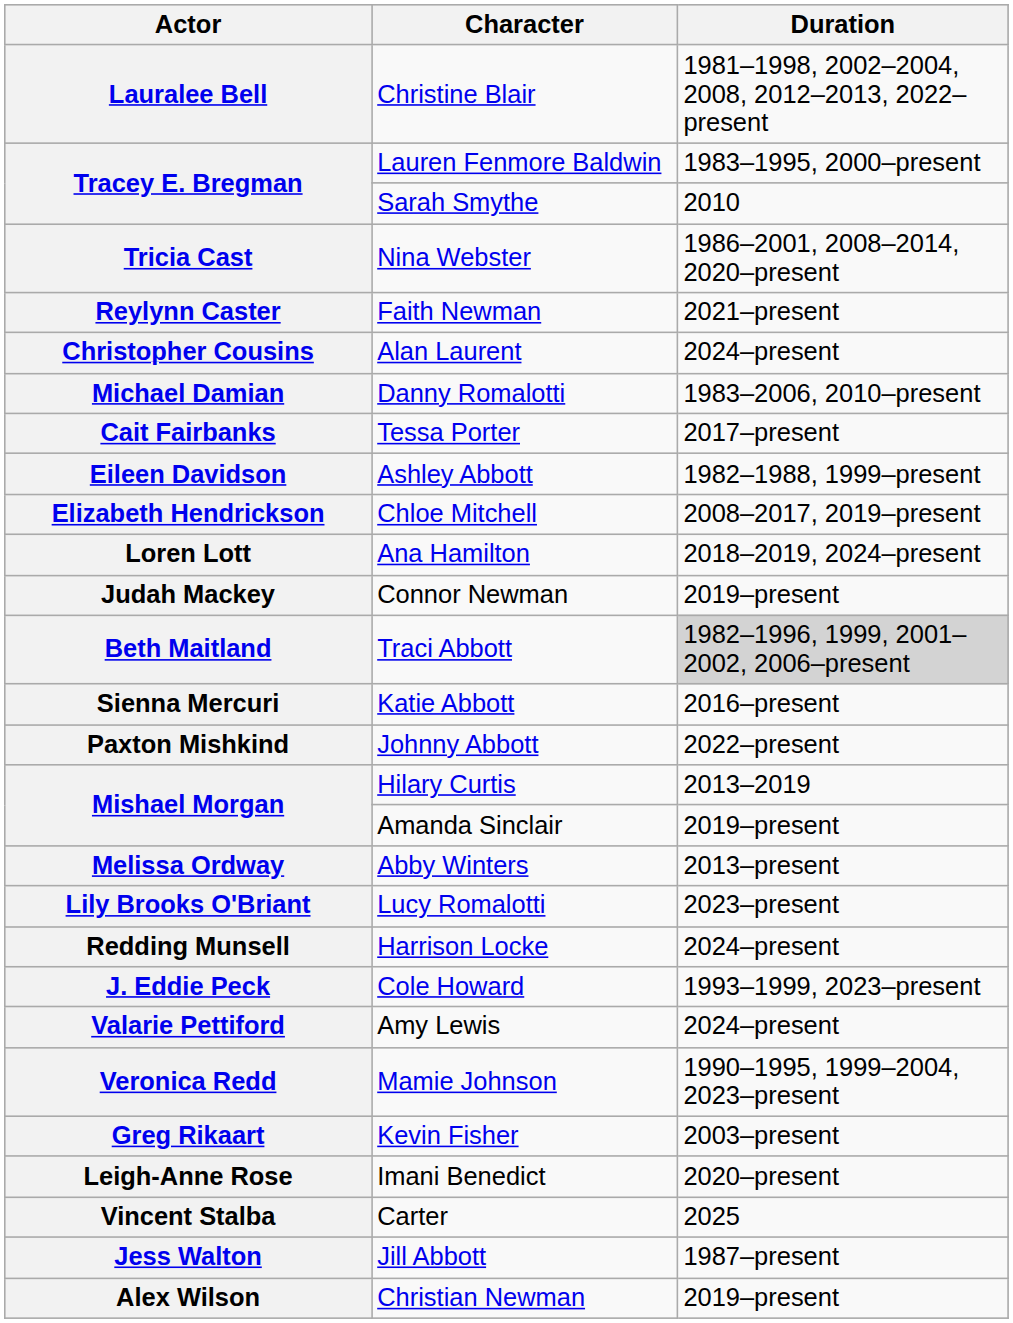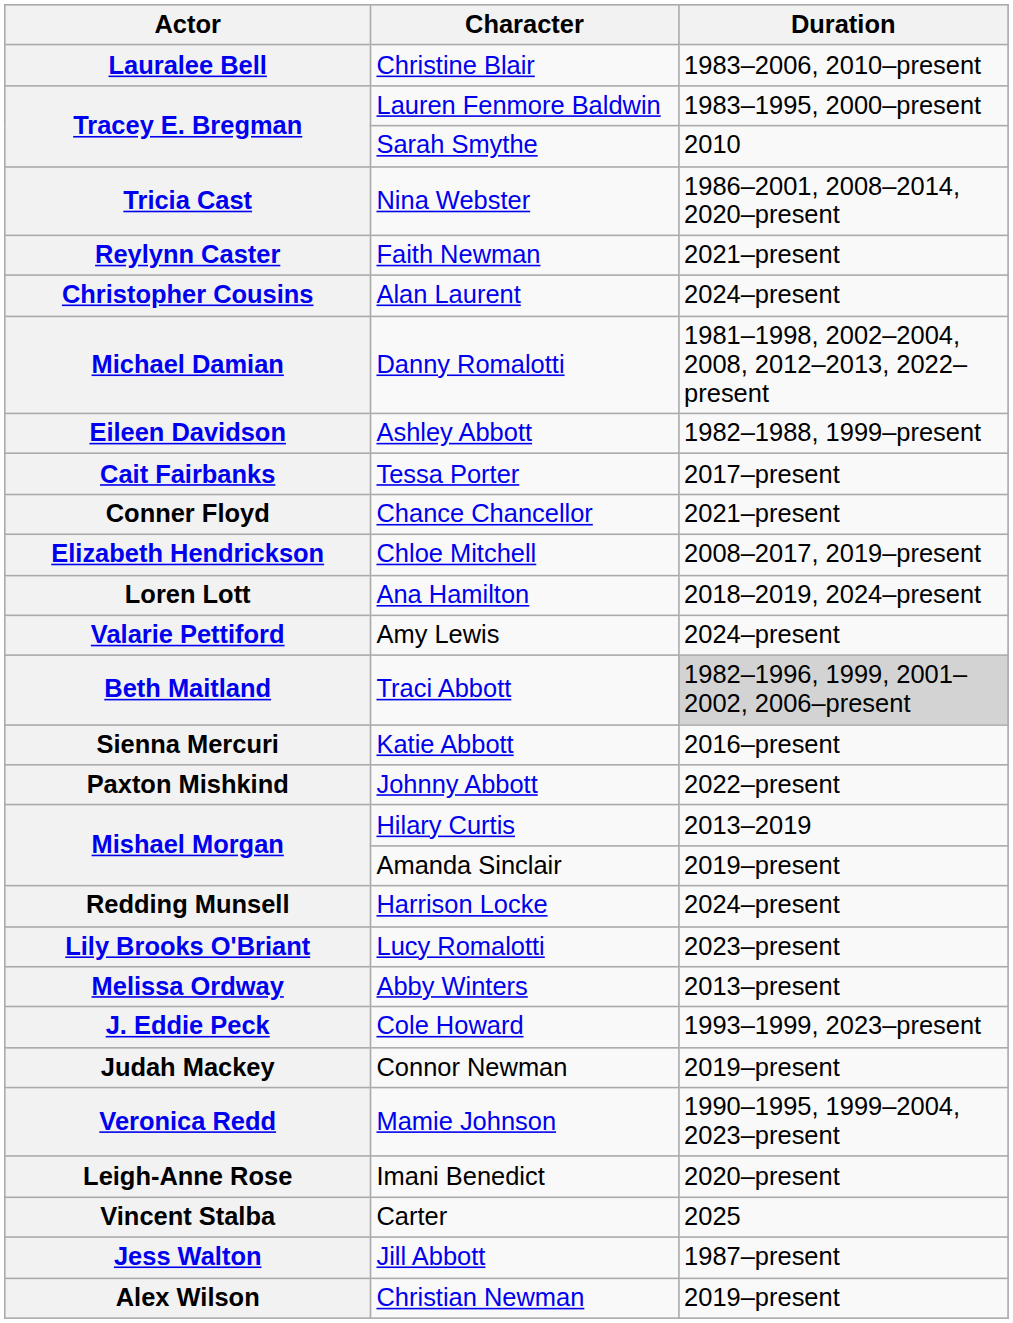 <table class="wikitable plainrowheaders sortable" style="width:50%;">
 <tr>
 <th scope="col" style="width:35em;">Actor</th>
 <th scope="col" style="width:30em;">Character</th>
 <th scope="col" style="width:35em;">Duration</th>
 </tr>
 <tr>
 <th scope="row"><a href='#'>Lauralee Bell</a></th>
 <td><a href='#'>Christine Blair</a></td>
-<td>1981–1998, 2002–2004, 2008, 2012–2013, 2022–present</td>
+<td>1983–2006, 2010–present</td>
 </tr>
 <tr>
 <th scope="row" rowspan="2"><a href='#'>Tracey E. Bregman</a></th>
 <td><a href='#'>Lauren Fenmore Baldwin</a></td>
 <td>1983–1995, 2000–present</td>
 </tr>
 <tr>
 <td><a href='#'>Sarah Smythe</a></td>
 <td>2010</td>
 </tr>
 <tr>
 <th scope="row"><a href='#'>Tricia Cast</a></th>
 <td><a href='#'>Nina Webster</a></td>
 <td>1986–2001, 2008–2014, 2020–present</td>
 </tr>
 <tr>
 <th scope="row"><a href='#'>Reylynn Caster</a></th>
 <td><a href='#'>Faith Newman</a></td>
 <td>2021–present</td>
 </tr>
 <tr>
 <th scope="row"><a href='#'>Christopher Cousins</a></th>
 <td><a href='#'>Alan Laurent</a></td>
 <td>2024–present</td>
 </tr>
 <tr>
 <th scope="row"><a href='#'>Michael Damian</a></th>
 <td><a href='#'>Danny Romalotti</a></td>
-<td>1983–2006, 2010–present</td>
+<td>1981–1998, 2002–2004, 2008, 2012–2013, 2022–present</td>
+</tr>
+<tr>
+<th scope="row"><a href='#'>Eileen Davidson</a></th>
+<td><a href='#'>Ashley Abbott</a></td>
+<td>1982–1988, 1999–present</td>
 </tr>
 <tr>
 <th scope="row"><a href='#'>Cait Fairbanks</a></th>
 <td><a href='#'>Tessa Porter</a></td>
 <td>2017–present</td>
 </tr>
 <tr>
-<th scope="row"><a href='#'>Eileen Davidson</a></th>
-<td><a href='#'>Ashley Abbott</a></td>
-<td>1982–1988, 1999–present</td>
+<th scope="row">Conner Floyd</th>
+<td><a href='#'>Chance Chancellor</a></td>
+<td>2021–present</td>
 </tr>
 <tr>
 <th scope="row"><a href='#'>Elizabeth Hendrickson</a></th>
 <td><a href='#'>Chloe Mitchell</a></td>
 <td>2008–2017, 2019–present</td>
 </tr>
 <tr>
 <th scope="row">Loren Lott</th>
 <td><a href='#'>Ana Hamilton</a></td>
 <td>2018–2019, 2024–present</td>
 </tr>
 <tr>
-<th scope="row">Judah Mackey</th>
-<td>Connor Newman</td>
-<td>2019–present</td>
+<th scope="row"><a href='#'>Valarie Pettiford</a></th>
+<td>Amy Lewis</td>
+<td>2024–present</td>
 </tr>
 <tr>
 <th scope="row"><a href='#'>Beth Maitland</a></th>
 <td><a href='#'>Traci Abbott</a></td>
 <td style="background: lightgrey;">1982–1996, 1999, 2001–2002, 2006–present</td>
 </tr>
 <tr>
 <th scope="row">Sienna Mercuri</th>
 <td><a href='#'>Katie Abbott</a></td>
 <td>2016–present</td>
 </tr>
 <tr>
 <th scope="row">Paxton Mishkind</th>
 <td><a href='#'>Johnny Abbott</a></td>
 <td>2022–present</td>
 </tr>
 <tr>
 <th scope="row" rowspan="2"><a href='#'>Mishael Morgan</a></th>
 <td><a href='#'>Hilary Curtis</a></td>
 <td>2013–2019</td>
 </tr>
 <tr>
 <td>Amanda Sinclair</td>
 <td>2019–present</td>
 </tr>
 <tr>
-<th scope="row"><a href='#'>Melissa Ordway</a></th>
-<td><a href='#'>Abby Winters</a></td>
-<td>2013–present</td>
+<th scope="row">Redding Munsell</th>
+<td><a href='#'>Harrison Locke</a></td>
+<td>2024–present</td>
 </tr>
 <tr>
 <th scope="row"><a href='#'>Lily Brooks O'Briant</a></th>
 <td><a href='#'>Lucy Romalotti</a></td>
 <td>2023–present</td>
 </tr>
 <tr>
-<th scope="row">Redding Munsell</th>
-<td><a href='#'>Harrison Locke</a></td>
-<td>2024–present</td>
+<th scope="row"><a href='#'>Melissa Ordway</a></th>
+<td><a href='#'>Abby Winters</a></td>
+<td>2013–present</td>
 </tr>
 <tr>
 <th scope="row"><a href='#'>J. Eddie Peck</a></th>
 <td><a href='#'>Cole Howard</a></td>
 <td>1993–1999, 2023–present</td>
 </tr>
 <tr>
-<th scope="row"><a href='#'>Valarie Pettiford</a></th>
-<td>Amy Lewis</td>
-<td>2024–present</td>
+<th scope="row">Judah Mackey</th>
+<td>Connor Newman</td>
+<td>2019–present</td>
 </tr>
 <tr>
 <th scope="row"><a href='#'>Veronica Redd</a></th>
 <td><a href='#'>Mamie Johnson</a></td>
 <td>1990–1995, 1999–2004, 2023–present</td>
-</tr>
-<tr>
-<th scope="row"><a href='#'>Greg Rikaart</a></th>
-<td><a href='#'>Kevin Fisher</a></td>
-<td>2003–present</td>
 </tr>
 <tr>
 <th scope="row">Leigh-Anne Rose</th>
 <td>Imani Benedict</td>
 <td>2020–present</td>
 </tr>
 <tr>
 <th scope="row">Vincent Stalba</th>
 <td>Carter</td>
 <td>2025</td>
 </tr>
 <tr>
 <th scope="row"><a href='#'>Jess Walton</a></th>
 <td><a href='#'>Jill Abbott</a></td>
 <td>1987–present</td>
 </tr>
 <tr>
 <th scope="row">Alex Wilson</th>
 <td><a href='#'>Christian Newman</a></td>
 <td>2019–present</td>
 </tr>
 </table>
